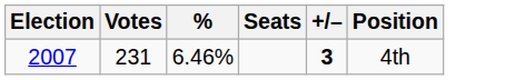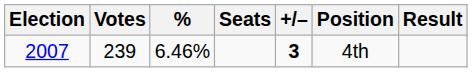 <table class=wikitable style=text-align:center>
 <tr>
 <th>Election</th>
 <th>Votes</th>
 <th>%</th>
 <th>Seats</th>
 <th>+/–</th>
 <th>Position</th>
+<th>Result</th>
 </tr>
 <tr>
 <td><a href='#'>2007</a></td>
-<td>231</td>
+<td>239</td>
 <td>6.46%</td>
 <td></td>
 <td><strong> 3</strong></td>
 <td> 4th</td>
+<td></td>
 </tr>
 </table>
